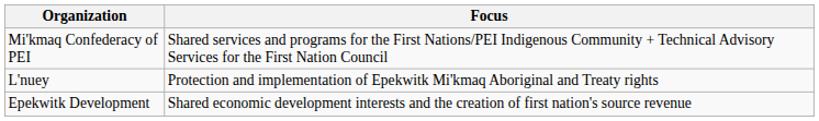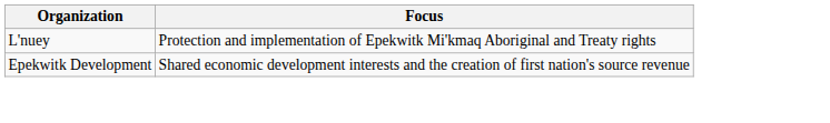 <table class="wikitable">
 <tr>
 <th>Organization</th>
 <th>Focus</th>
-</tr>
-<tr>
-<td>Mi'kmaq Confederacy of PEI</td>
-<td>Shared services and programs for the First Nations/PEI Indigenous Community + Technical Advisory Services for the First Nation Council</td>
 </tr>
 <tr>
 <td>L'nuey</td>
 <td>Protection and implementation of Epekwitk Mi'kmaq Aboriginal and Treaty rights</td>
 </tr>
 <tr>
 <td>Epekwitk Development</td>
 <td>Shared economic development interests and the creation of first nation's source revenue</td>
 </tr>
 </table>
